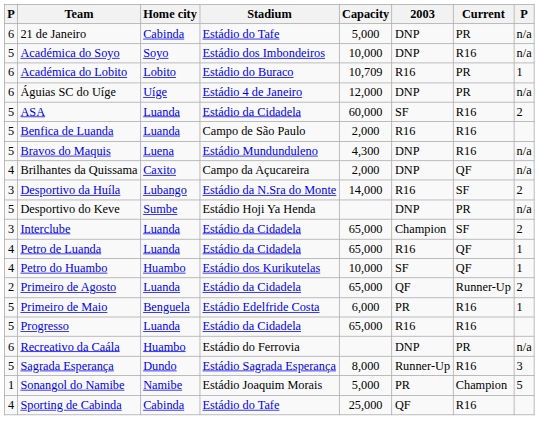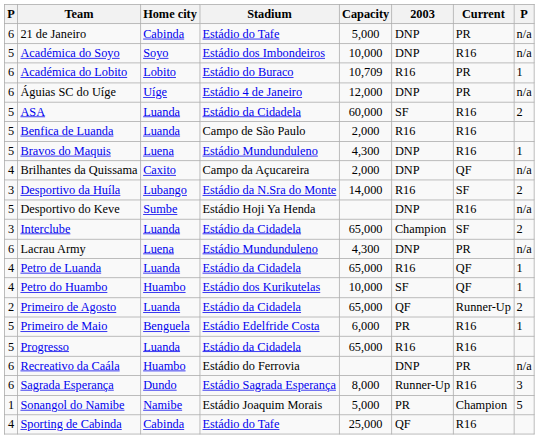 <table class="wikitable sortable">
 <tr>
 <th>P</th>
 <th>Team</th>
 <th>Home city</th>
 <th>Stadium</th>
 <th>Capacity</th>
 <th>2003</th>
 <th>Current</th>
 <th>P</th>
 </tr>
 <tr>
 <td align=center>6</td>
 <td>21 de Janeiro</td>
 <td><a href='#'>Cabinda</a></td>
 <td><a href='#'>Estádio do Tafe</a></td>
 <td align="center">5,000</td>
 <td data-sort-value="7">DNP</td>
 <td data-sort-value="6">PR</td>
 <td>n/a</td>
 </tr>
 <tr>
 <td align=center>5</td>
 <td><a href='#'>Académica do Soyo</a></td>
 <td><a href='#'>Soyo</a></td>
 <td><a href='#'>Estádio dos Imbondeiros</a></td>
 <td align="center">10,000</td>
 <td data-sort-value="7">DNP</td>
 <td data-sort-value="5">R16</td>
 <td>n/a</td>
 </tr>
 <tr>
 <td align=center>6</td>
 <td><a href='#'>Académica do Lobito</a></td>
 <td><a href='#'>Lobito</a></td>
 <td><a href='#'>Estádio do Buraco</a></td>
 <td align="center">10,709</td>
 <td data-sort-value="5">R16</td>
 <td data-sort-value="6">PR</td>
 <td> 1</td>
 </tr>
 <tr>
 <td align=center>6</td>
 <td>Águias SC do Uíge</td>
 <td><a href='#'>Uíge</a></td>
 <td><a href='#'>Estádio 4 de Janeiro</a></td>
 <td align="center">12,000</td>
 <td data-sort-value="7">DNP</td>
 <td data-sort-value="6">PR</td>
 <td>n/a</td>
 </tr>
 <tr>
 <td align=center>5</td>
 <td><a href='#'>ASA</a></td>
 <td><a href='#'>Luanda</a></td>
 <td><a href='#'>Estádio da Cidadela</a></td>
 <td align="center">60,000</td>
 <td data-sort-value="3">SF</td>
 <td data-sort-value="5">R16</td>
 <td> 2</td>
 </tr>
 <tr>
 <td align=center>5</td>
 <td><a href='#'>Benfica de Luanda</a></td>
 <td><a href='#'>Luanda</a></td>
 <td>Campo de São Paulo</td>
 <td align="center">2,000</td>
 <td data-sort-value="5">R16</td>
 <td data-sort-value="5">R16</td>
 <td align=center data-sort-value="4"></td>
 </tr>
 <tr>
 <td align=center>5</td>
 <td><a href='#'>Bravos do Maquis</a></td>
 <td><a href='#'>Luena</a></td>
 <td><a href='#'>Estádio Mundunduleno</a></td>
 <td align="center">4,300</td>
 <td data-sort-value="7">DNP</td>
 <td data-sort-value="5">R16</td>
-<td>n/a</td>
+<td> 1</td>
 </tr>
 <tr>
 <td align=center>4</td>
 <td>Brilhantes da Quissama</td>
 <td><a href='#'>Caxito</a></td>
 <td>Campo da Açucareira</td>
 <td align="center">2,000</td>
 <td data-sort-value="7">DNP</td>
 <td data-sort-value="4">QF</td>
 <td>n/a</td>
 </tr>
 <tr>
 <td align=center>3</td>
 <td><a href='#'>Desportivo da Huíla</a></td>
 <td><a href='#'>Lubango</a></td>
 <td><a href='#'>Estádio da N.Sra do Monte</a></td>
 <td align="center">14,000</td>
 <td data-sort-value="5">R16</td>
 <td data-sort-value="3">SF</td>
 <td data-sort-value="2"> 2</td>
 </tr>
 <tr>
 <td align=center>5</td>
 <td>Desportivo do Keve</td>
 <td><a href='#'>Sumbe</a></td>
 <td>Estádio Hoji Ya Henda</td>
 <td align="center"></td>
 <td data-sort-value="7">DNP</td>
-<td data-sort-value="6">PR</td>
+<td data-sort-value="5">R16</td>
 <td>n/a</td>
 </tr>
 <tr>
 <td align=center>3</td>
 <td><a href='#'>Interclube</a></td>
 <td><a href='#'>Luanda</a></td>
 <td><a href='#'>Estádio da Cidadela</a></td>
 <td align="center">65,000</td>
 <td data-sort-value="1">Champion</td>
 <td data-sort-value="3">SF</td>
 <td> 2</td>
+</tr>
+<tr>
+<td align=center>6</td>
+<td>Lacrau Army</td>
+<td><a href='#'>Luena</a></td>
+<td><a href='#'>Estádio Mundunduleno</a></td>
+<td align="center">4,300</td>
+<td data-sort-value="7">DNP</td>
+<td data-sort-value="6">PR</td>
+<td>n/a</td>
 </tr>
 <tr>
 <td align=center>4</td>
 <td><a href='#'>Petro de Luanda</a></td>
 <td><a href='#'>Luanda</a></td>
 <td><a href='#'>Estádio da Cidadela</a></td>
 <td align="center">65,000</td>
 <td data-sort-value="5">R16</td>
 <td data-sort-value="4">QF</td>
 <td data-sort-value="3"> 1</td>
 </tr>
 <tr>
 <td align=center>4</td>
 <td><a href='#'>Petro do Huambo</a></td>
 <td><a href='#'>Huambo</a></td>
 <td><a href='#'>Estádio dos Kurikutelas</a></td>
 <td align="center">10,000</td>
 <td data-sort-value="3">SF</td>
 <td data-sort-value="4">QF</td>
 <td> 1</td>
 </tr>
 <tr>
 <td align=center>2</td>
 <td><a href='#'>Primeiro de Agosto</a></td>
 <td><a href='#'>Luanda</a></td>
 <td><a href='#'>Estádio da Cidadela</a></td>
 <td align="center">65,000</td>
 <td data-sort-value="4">QF</td>
 <td data-sort-value="2">Runner-Up</td>
 <td data-sort-value="2"> 2</td>
 </tr>
 <tr>
 <td align=center>5</td>
 <td><a href='#'>Primeiro de Maio</a></td>
 <td><a href='#'>Benguela</a></td>
 <td><a href='#'>Estádio Edelfride Costa</a></td>
 <td align="center">6,000</td>
 <td data-sort-value="6">PR</td>
 <td data-sort-value="5">R16</td>
 <td data-sort-value="3"> 1</td>
 </tr>
 <tr>
 <td align=center>5</td>
 <td><a href='#'>Progresso</a></td>
 <td><a href='#'>Luanda</a></td>
 <td><a href='#'>Estádio da Cidadela</a></td>
 <td align="center">65,000</td>
 <td data-sort-value="5">R16</td>
 <td data-sort-value="5">R16</td>
 <td align=center data-sort-value="4"></td>
 </tr>
 <tr>
 <td align=center>6</td>
 <td><a href='#'>Recreativo da Caála</a></td>
 <td><a href='#'>Huambo</a></td>
 <td>Estádio do Ferrovia</td>
 <td align="center"></td>
 <td data-sort-value="7">DNP</td>
 <td data-sort-value="6">PR</td>
 <td>n/a</td>
 </tr>
 <tr>
-<td align=center>5</td>
+<td align=center>6</td>
 <td><a href='#'>Sagrada Esperança</a></td>
 <td><a href='#'>Dundo</a></td>
 <td><a href='#'>Estádio Sagrada Esperança</a></td>
 <td align="center">8,000</td>
 <td data-sort-value="2">Runner-Up</td>
 <td data-sort-value="5">R16</td>
 <td> 3</td>
 </tr>
 <tr>
 <td align=center>1</td>
 <td><a href='#'>Sonangol do Namibe</a></td>
 <td><a href='#'>Namibe</a></td>
 <td>Estádio Joaquim Morais</td>
 <td align="center">5,000</td>
 <td data-sort-value="6">PR</td>
 <td data-sort-value="1">Champion</td>
 <td data-sort-value="1"> 5</td>
 </tr>
 <tr>
 <td align=center>4</td>
 <td><a href='#'>Sporting de Cabinda</a></td>
 <td><a href='#'>Cabinda</a></td>
 <td><a href='#'>Estádio do Tafe</a></td>
 <td align="center">25,000</td>
 <td data-sort-value="4">QF</td>
 <td data-sort-value="5">R16</td>
 <td align=center data-sort-value="4"></td>
 </tr>
 </table>
